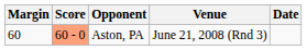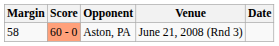 <table class="wikitable" style="text-align:left;">
 <tr>
 <th>Margin</th>
 <th>Score</th>
 <th>Opponent</th>
 <th>Venue</th>
 <th>Date</th>
 </tr>
 <tr>
-<td>60</td>
+<td>58</td>
 <td style="background: lightsalmon;">60 - 0</td>
 <td Aston DSC Bulls]>Aston, PA</td>
 <td>June 21, 2008 (Rnd 3)</td>
 </tr>
 </table>
